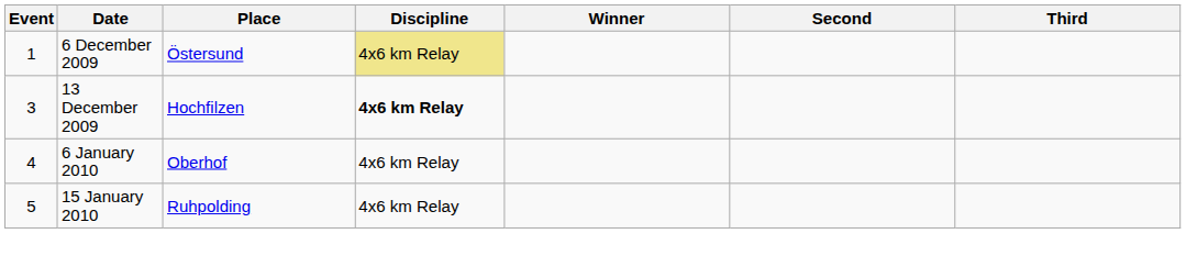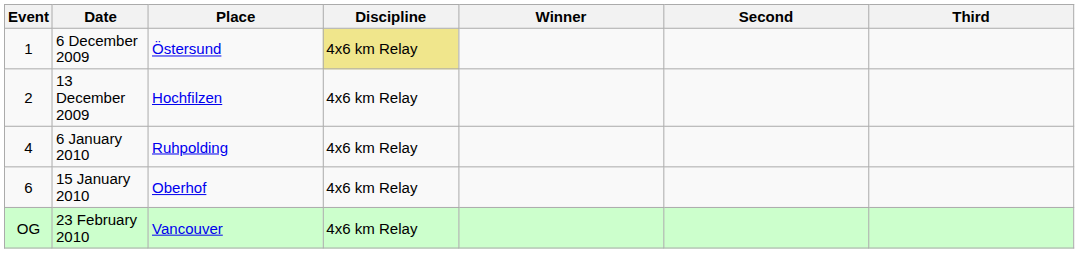 <table class="wikitable" style="font-size:95%;">
 <tr>
 <th width="30">Event</th>
 <th width="90">Date</th>
 <th width="169">Place</th>
 <th width="130">Discipline</th>
 <th width="200">Winner</th>
 <th width="200">Second</th>
 <th width="200">Third</th>
 </tr>
 <tr>
 <td align=center>1</td>
 <td>6 December 2009</td>
 <td> <a href='#'>Östersund</a></td>
 <td style="background: khaki;">4x6 km Relay</td>
 <td></td>
 <td></td>
 <td></td>
 </tr>
 <tr>
-<td align=center>3</td>
+<td align=center>2</td>
 <td>13 December 2009</td>
 <td> <a href='#'>Hochfilzen</a></td>
-<td><strong>4x6 km Relay</strong></td>
+<td>4x6 km Relay</td>
 <td></td>
 <td></td>
 <td></td>
 </tr>
 <tr>
 <td align=center>4</td>
 <td>6 January 2010</td>
+<td> <a href='#'>Ruhpolding</a></td>
+<td>4x6 km Relay</td>
+<td></td>
+<td></td>
+<td></td>
+</tr>
+<tr>
+<td align=center>6</td>
+<td>15 January 2010</td>
 <td> <a href='#'>Oberhof</a></td>
 <td>4x6 km Relay</td>
 <td></td>
 <td></td>
 <td></td>
 </tr>
-<tr>
-<td align=center>5</td>
-<td>15 January 2010</td>
-<td> <a href='#'>Ruhpolding</a></td>
+<tr style="background:#cfc;">
+<td align=center>OG</td>
+<td>23 February 2010</td>
+<td> <a href='#'>Vancouver</a></td>
 <td>4x6 km Relay</td>
 <td></td>
 <td></td>
 <td></td>
 </tr>
 </table>
